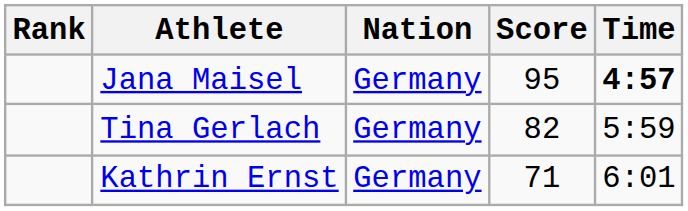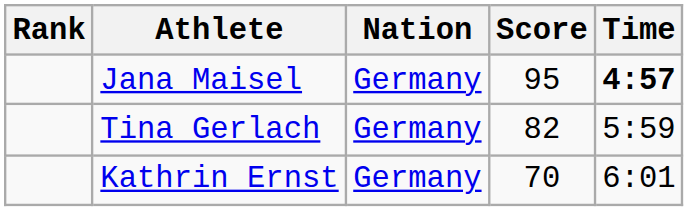 <table class="wikitable sortable" style="text-align:center">
 <tr>
 <th>Rank</th>
 <th>Athlete</th>
 <th>Nation</th>
 <th>Score</th>
 <th>Time</th>
 </tr>
 <tr>
 <td></td>
 <td align=left><a href='#'>Jana Maisel</a></td>
 <td align=left> <a href='#'>Germany</a></td>
 <td>95</td>
 <td><strong>4:57</strong></td>
 </tr>
 <tr>
 <td></td>
 <td align=left><a href='#'>Tina Gerlach</a></td>
 <td align=left> <a href='#'>Germany</a></td>
 <td>82</td>
 <td>5:59</td>
 </tr>
 <tr>
 <td></td>
 <td align=left><a href='#'>Kathrin Ernst</a></td>
 <td align=left> <a href='#'>Germany</a></td>
-<td>71</td>
+<td>70</td>
 <td>6:01</td>
 </tr>
 </table>
